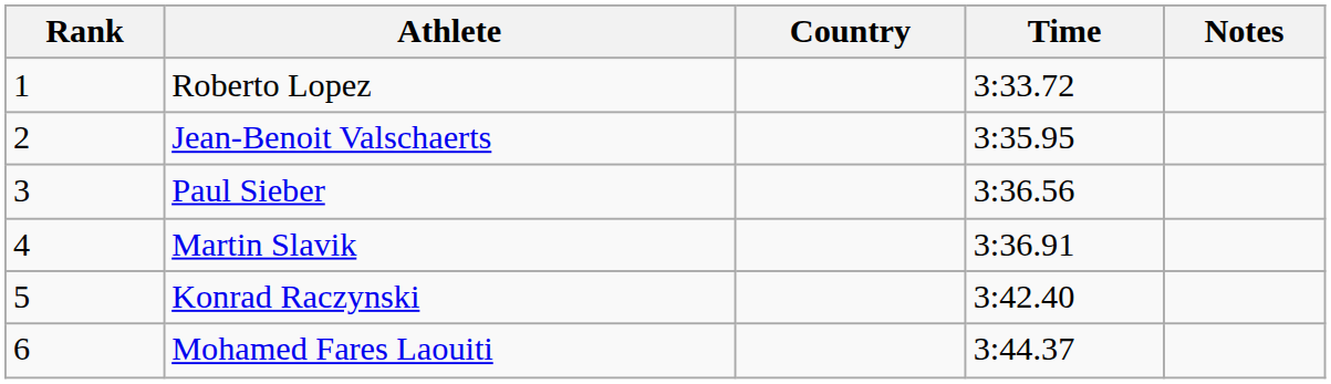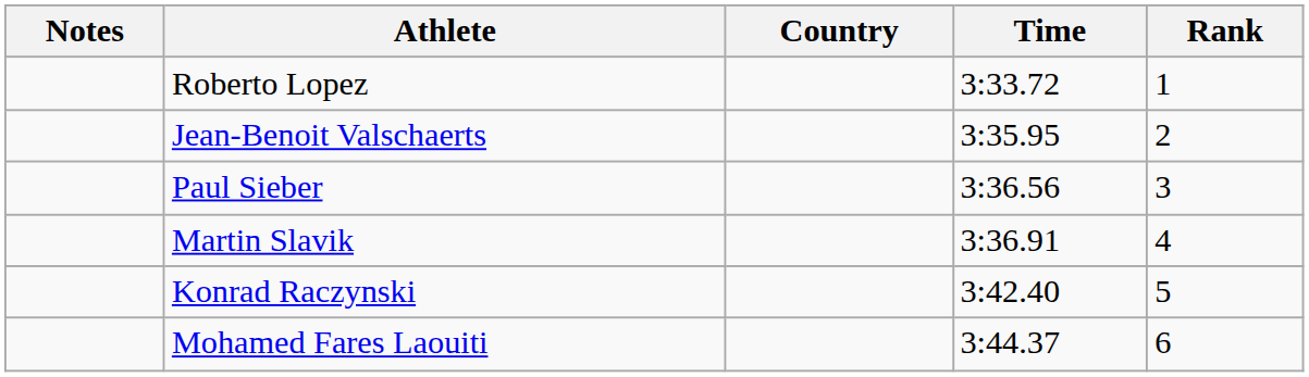 <table class="wikitable" width=50%>
 <tr>
-<th>Rank</th>
+<th>Notes</th>
 <th>Athlete</th>
 <th>Country</th>
 <th>Time</th>
-<th>Notes</th>
+<th>Rank</th>
 </tr>
 <tr>
-<td>1</td>
+<td></td>
 <td>Roberto Lopez</td>
 <td></td>
 <td>3:33.72</td>
-<td></td>
+<td>1</td>
 </tr>
 <tr>
-<td>2</td>
+<td></td>
 <td><a href='#'>Jean-Benoit Valschaerts</a></td>
 <td></td>
 <td>3:35.95</td>
-<td></td>
+<td>2</td>
 </tr>
 <tr>
-<td>3</td>
+<td></td>
 <td><a href='#'>Paul Sieber</a></td>
 <td></td>
 <td>3:36.56</td>
-<td></td>
+<td>3</td>
 </tr>
 <tr>
-<td>4</td>
+<td></td>
 <td><a href='#'>Martin Slavik</a></td>
 <td></td>
 <td>3:36.91</td>
-<td></td>
+<td>4</td>
 </tr>
 <tr>
-<td>5</td>
+<td></td>
 <td><a href='#'>Konrad Raczynski</a></td>
 <td></td>
 <td>3:42.40</td>
-<td></td>
+<td>5</td>
 </tr>
 <tr>
-<td>6</td>
+<td></td>
 <td><a href='#'>Mohamed Fares Laouiti</a></td>
 <td></td>
 <td>3:44.37</td>
-<td></td>
+<td>6</td>
 </tr>
 </table>
